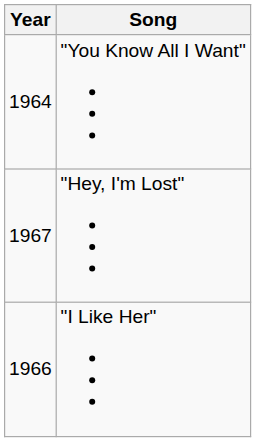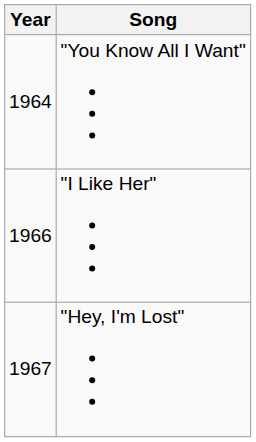 <table class="wikitable">
 <tr>
 <th>Year</th>
 <th>Song</th>
 </tr>
 <tr>
 <td>1964</td>
 <td>"You Know All I Want"<br><ul><li></li><li></li><li></li></ul></td>
 </tr>
 <tr>
+<td>1966</td>
+<td>"I Like Her"<br><ul><li></li><li></li><li></li></ul></td>
+</tr>
+<tr>
 <td>1967</td>
 <td>"Hey, I'm Lost"<br><ul><li></li><li></li><li></li></ul></td>
 </tr>
-<tr>
-<td>1966</td>
-<td>"I Like Her"<br><ul><li></li><li></li><li></li></ul></td>
-</tr>
 </table>
